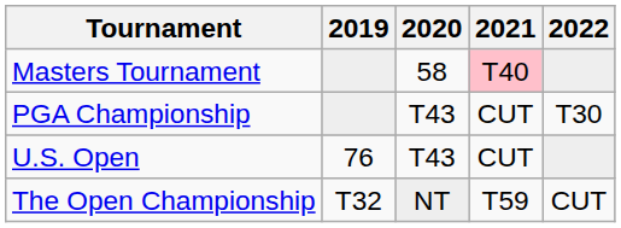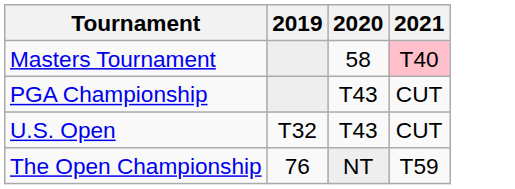 <table class="wikitable" style="font-size:95%;text-align:center;">
 <tr>
 <th>Tournament</th>
 <th>2019</th>
 <th>2020</th>
 <th>2021</th>
-<th>2022</th>
 </tr>
 <tr>
 <td align=left><a href='#'>Masters Tournament</a></td>
 <td style="background:#eeeeee;"></td>
 <td>58</td>
 <td style="background: pink;">T40</td>
-<td style="background:#eeeeee;"></td>
 </tr>
 <tr>
 <td align=left><a href='#'>PGA Championship</a></td>
 <td style="background:#eeeeee;"></td>
 <td>T43</td>
 <td>CUT</td>
-<td>T30</td>
 </tr>
 <tr>
 <td align=left><a href='#'>U.S. Open</a></td>
-<td>76</td>
+<td>T32</td>
 <td>T43</td>
 <td>CUT</td>
-<td style="background:#eeeeee;"></td>
 </tr>
 <tr>
 <td align=left><a href='#'>The Open Championship</a></td>
-<td>T32</td>
+<td>76</td>
 <td style="background:#eeeeee;">NT</td>
 <td>T59</td>
-<td>CUT</td>
 </tr>
 </table>
